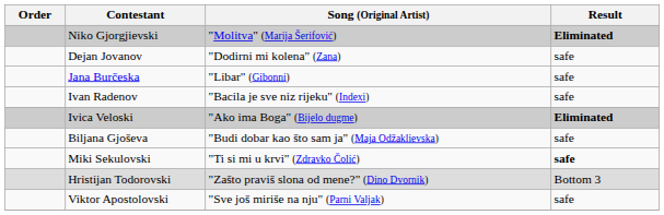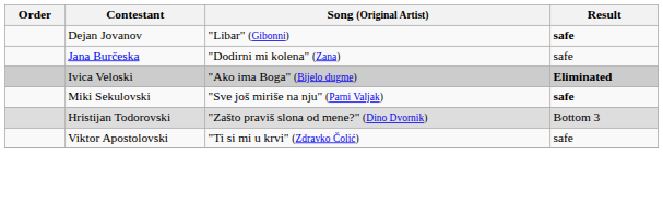 <table class="wikitable" style="font-size:90%; width:60%; text-align: left;">
 <tr>
 <th width="05%">Order</th>
 <th width="13%">Contestant</th>
 <th width="32%">Song <small>(Original Artist)</small></th>
 <th width="10%">Result</th>
 </tr>
 <tr>
-<td bgcolor="CCCCCC"></td>
-<td bgcolor="CCCCCC">Niko Gjorgjievski</td>
-<td bgcolor="CCCCCC">"<a href='#'>Molitva</a>" <small>(<a href='#'>Marija Šerifović</a>)</small></td>
-<td bgcolor="CCCCCC"><strong>Eliminated</strong></td>
-</tr>
-<tr>
 <td></td>
 <td>Dejan Jovanov</td>
-<td>"Dodirni mi kolena" <small>(<a href='#'>Zana</a>)</small></td>
-<td>safe</td>
+<td>"Libar" <small>(<a href='#'>Gibonni</a>)</small></td>
+<td><strong>safe</strong></td>
 </tr>
 <tr>
 <td></td>
 <td><a href='#'>Jana Burčeska</a></td>
-<td>"Libar" <small>(<a href='#'>Gibonni</a>)</small></td>
-<td>safe</td>
-</tr>
-<tr>
-<td></td>
-<td>Ivan Radenov</td>
-<td>"Bacila je sve niz rijeku" <small>(<a href='#'>Indexi</a>)</small></td>
+<td>"Dodirni mi kolena" <small>(<a href='#'>Zana</a>)</small></td>
 <td>safe</td>
 </tr>
 <tr>
 <td bgcolor="CCCCCC"></td>
 <td bgcolor="CCCCCC">Ivica Veloski</td>
 <td bgcolor="CCCCCC">"Ako ima Boga" <small>(<a href='#'>Bijelo dugme</a>)</small></td>
 <td bgcolor="CCCCCC"><strong>Eliminated</strong></td>
 </tr>
 <tr>
 <td></td>
-<td>Biljana Gjoševa</td>
-<td>"Budi dobar kao što sam ja" <small>(<a href='#'>Maja Odžaklievska</a>)</small></td>
-<td>safe</td>
-</tr>
-<tr>
-<td></td>
 <td>Miki Sekulovski</td>
-<td>"Ti si mi u krvi" <small>(<a href='#'>Zdravko Čolić</a>)</small></td>
+<td>"Sve još miriše na nju" <small>(<a href='#'>Parni Valjak</a>)</small></td>
 <td><strong>safe</strong></td>
 </tr>
 <tr>
 <td bgcolor="DDDDDD"></td>
 <td bgcolor="DDDDDD">Hristijan Todorovski</td>
 <td bgcolor="DDDDDD">"Zašto praviš slona od mene?" <small>(<a href='#'>Dino Dvornik</a>)</small></td>
 <td bgcolor="DDDDDD">Bottom 3</td>
 </tr>
 <tr>
 <td></td>
 <td>Viktor Apostolovski</td>
-<td>"Sve još miriše na nju" <small>(<a href='#'>Parni Valjak</a>)</small></td>
+<td>"Ti si mi u krvi" <small>(<a href='#'>Zdravko Čolić</a>)</small></td>
 <td>safe</td>
 </tr>
 <tr>
 </tr>
 </table>
